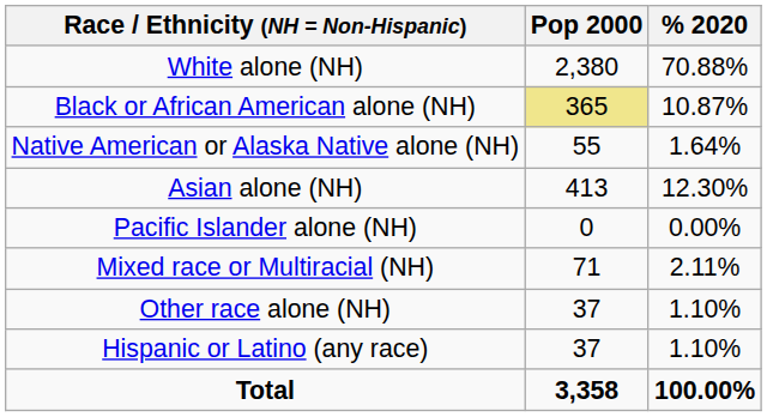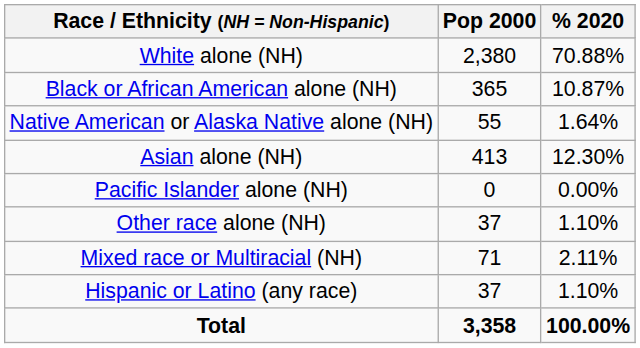 <table class="wikitable" style="text-align:center;">
 <tr>
 <th>Race / Ethnicity <small>(<em>NH = Non-Hispanic</em>)</small></th>
 <th>Pop 2000</th>
 <th>% 2020</th>
 </tr>
 <tr>
 <td><a href='#'>White</a> alone (NH)</td>
 <td>2,380</td>
 <td>70.88%</td>
 </tr>
 <tr>
 <td><a href='#'>Black or African American</a> alone (NH)</td>
-<td style="background: khaki;">365</td>
+<td>365</td>
 <td>10.87%</td>
 </tr>
 <tr>
 <td><a href='#'>Native American</a> or <a href='#'>Alaska Native</a> alone (NH)</td>
 <td>55</td>
 <td>1.64%</td>
 </tr>
 <tr>
 <td><a href='#'>Asian</a> alone (NH)</td>
 <td>413</td>
 <td>12.30%</td>
 </tr>
 <tr>
 <td><a href='#'>Pacific Islander</a> alone (NH)</td>
 <td>0</td>
 <td>0.00%</td>
 </tr>
 <tr>
+<td><a href='#'>Other race</a> alone (NH)</td>
+<td>37</td>
+<td>1.10%</td>
+</tr>
+<tr>
 <td><a href='#'>Mixed race or Multiracial</a> (NH)</td>
 <td>71</td>
 <td>2.11%</td>
-</tr>
-<tr>
-<td><a href='#'>Other race</a> alone (NH)</td>
-<td>37</td>
-<td>1.10%</td>
 </tr>
 <tr>
 <td><a href='#'>Hispanic or Latino</a> (any race)</td>
 <td>37</td>
 <td>1.10%</td>
 </tr>
 <tr>
 <td><strong>Total</strong></td>
 <td><strong>3,358</strong></td>
 <td><strong>100.00%</strong></td>
 </tr>
 </table>
